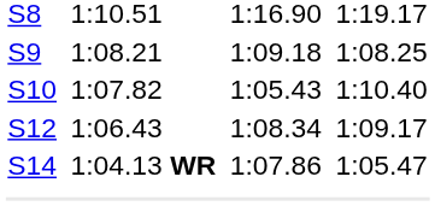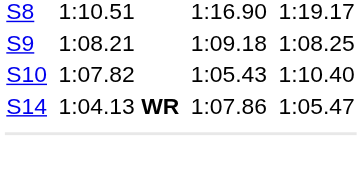 <table>
 <tr>
 <td><a href='#'>S8</a></td>
 <td></td>
 <td>1:10.51</td>
 <td></td>
 <td>1:16.90</td>
 <td></td>
 <td>1:19.17</td>
 </tr>
 <tr>
 <td><a href='#'>S9</a></td>
 <td></td>
 <td>1:08.21</td>
 <td></td>
 <td>1:09.18</td>
 <td></td>
 <td>1:08.25</td>
 </tr>
 <tr>
 <td><a href='#'>S10</a></td>
 <td></td>
 <td>1:07.82</td>
 <td></td>
 <td>1:05.43</td>
 <td></td>
 <td>1:10.40</td>
 </tr>
 <tr>
-<td><a href='#'>S12</a></td>
-<td></td>
-<td>1:06.43</td>
-<td></td>
-<td>1:08.34</td>
-<td></td>
-<td>1:09.17</td>
-</tr>
-<tr>
 <td><a href='#'>S14</a></td>
 <td></td>
 <td>1:04.13 <strong>WR</strong></td>
 <td></td>
 <td>1:07.86</td>
 <td></td>
 <td>1:05.47</td>
 </tr>
 <tr>
 <td colspan=7></td>
 </tr>
 <tr>
 </tr>
 <tr bgcolor= e8e8e8>
 <td colspan=7></td>
 </tr>
 </table>
